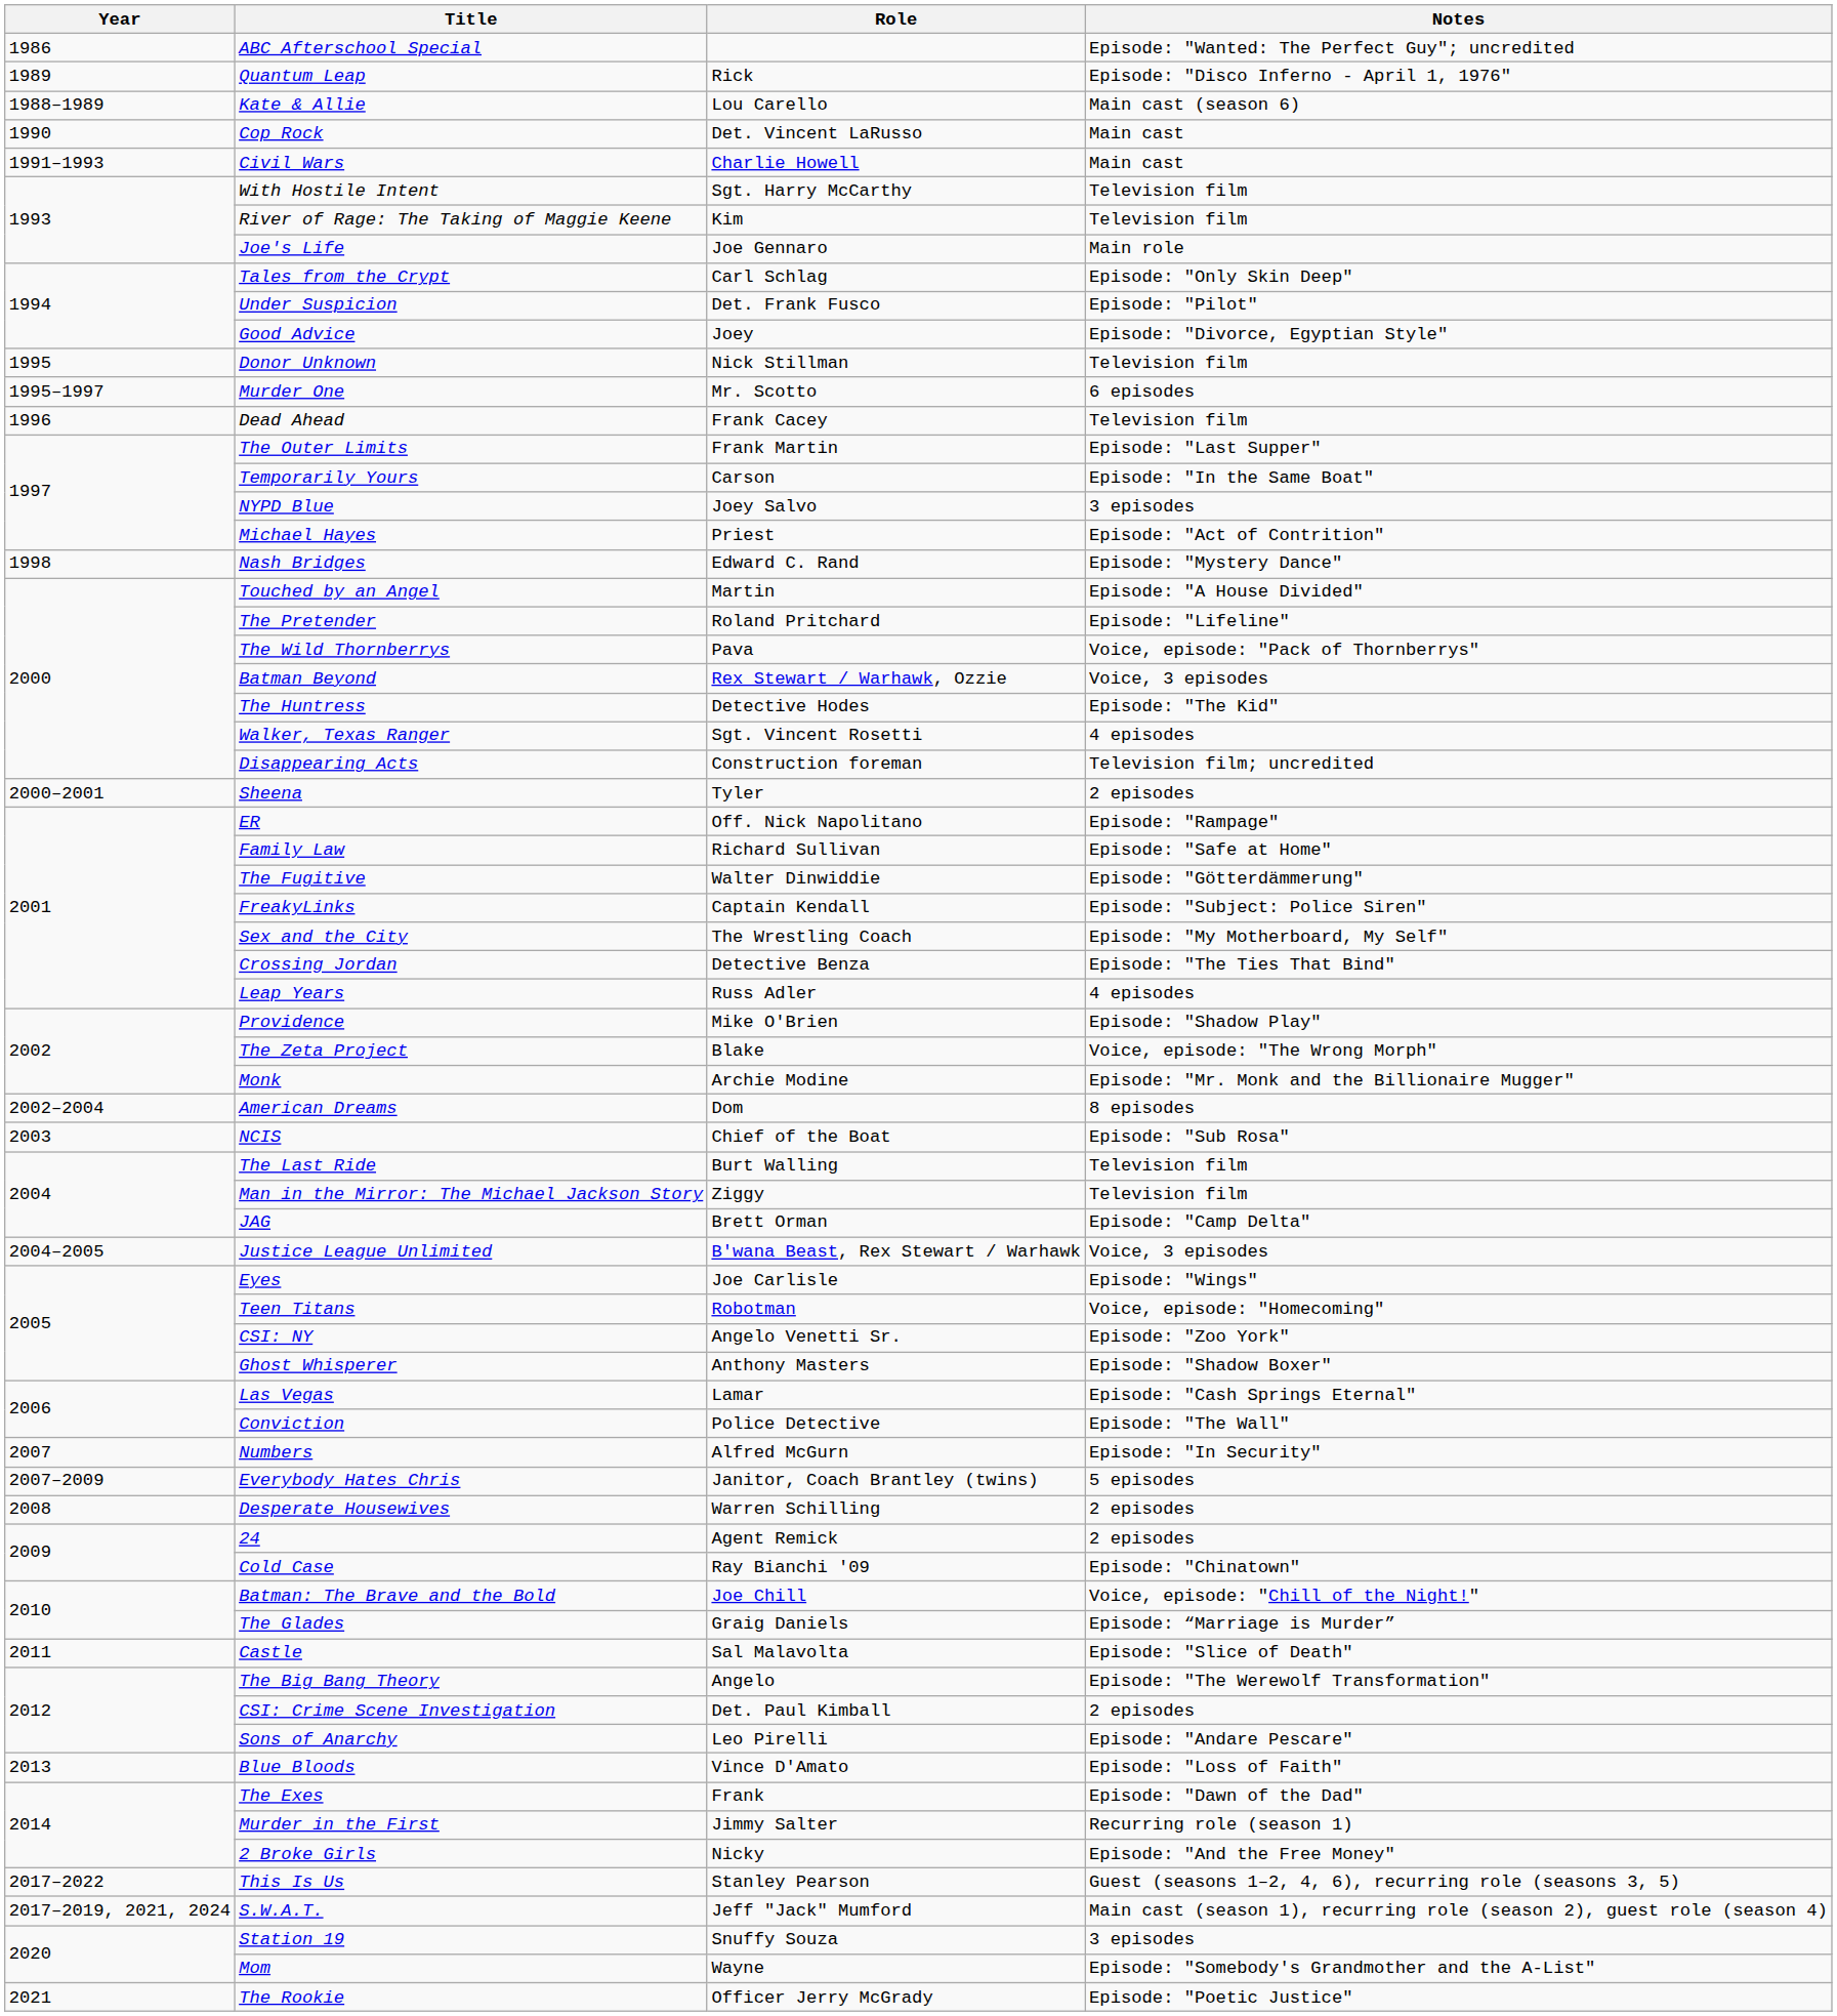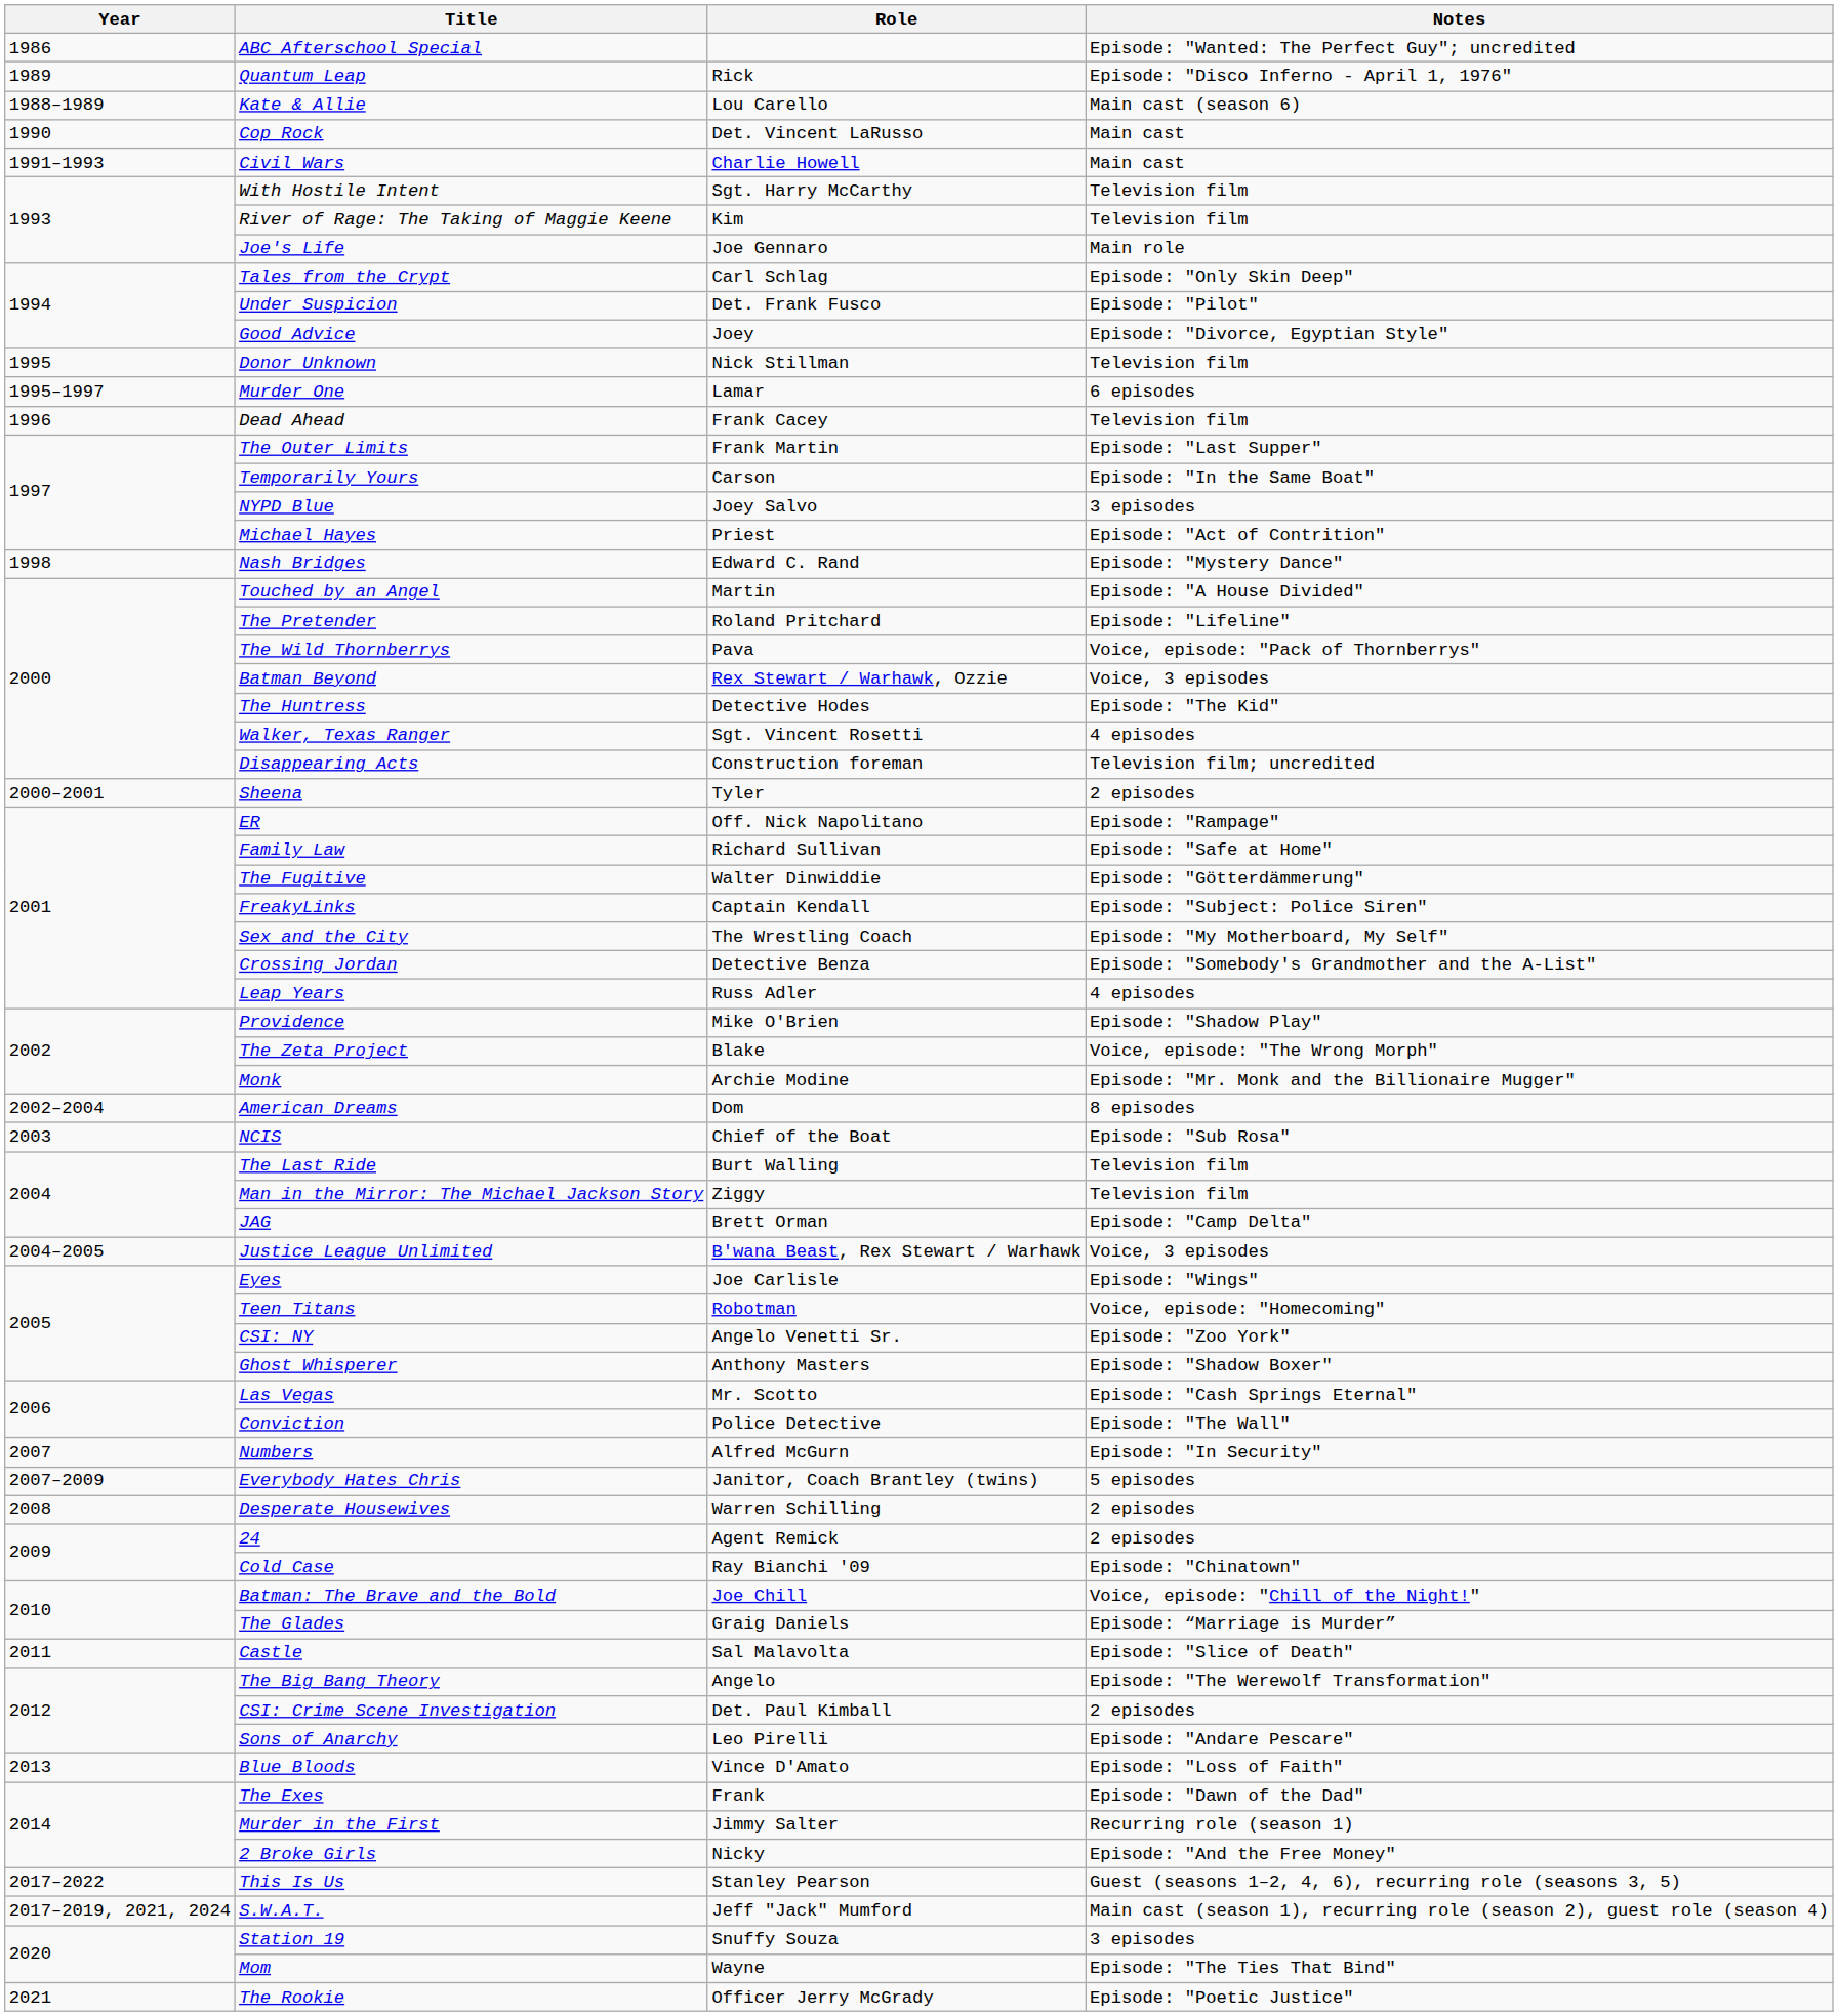 <table class="wikitable sortable plainrowheaders" style="white-space:nowrap">
 <tr>
 <th>Year</th>
 <th>Title</th>
 <th>Role</th>
 <th>Notes</th>
 </tr>
 <tr>
 <td>1986</td>
 <td><em><a href='#'>ABC Afterschool Special</a></em></td>
 <td></td>
 <td>Episode: "Wanted: The Perfect Guy"; uncredited</td>
 </tr>
 <tr>
 <td>1989</td>
 <td><em><a href='#'>Quantum Leap</a></em></td>
 <td>Rick</td>
 <td>Episode: "Disco Inferno - April 1, 1976"</td>
 </tr>
 <tr>
 <td>1988–1989</td>
 <td><em><a href='#'>Kate & Allie</a></em></td>
 <td>Lou Carello</td>
 <td>Main cast (season 6)</td>
 </tr>
 <tr>
 <td>1990</td>
 <td><em><a href='#'>Cop Rock</a></em></td>
 <td>Det. Vincent LaRusso</td>
 <td>Main cast</td>
 </tr>
 <tr>
 <td>1991–1993</td>
 <td><em><a href='#'>Civil Wars</a></em></td>
 <td><a href='#'>Charlie Howell</a></td>
 <td>Main cast</td>
 </tr>
 <tr>
 <td rowspan="3">1993</td>
 <td><em>With Hostile Intent</em></td>
 <td>Sgt. Harry McCarthy</td>
 <td>Television film</td>
 </tr>
 <tr>
 <td><em>River of Rage: The Taking of Maggie Keene</em></td>
 <td>Kim</td>
 <td>Television film</td>
 </tr>
 <tr>
 <td><em><a href='#'>Joe's Life</a></em></td>
 <td>Joe Gennaro</td>
 <td>Main role</td>
 </tr>
 <tr>
 <td rowspan="3">1994</td>
 <td><a href='#'><em>Tales from the Crypt</em></a></td>
 <td>Carl Schlag</td>
 <td>Episode: "Only Skin Deep"</td>
 </tr>
 <tr>
 <td><a href='#'><em>Under Suspicion</em></a></td>
 <td>Det. Frank Fusco</td>
 <td>Episode: "Pilot"</td>
 </tr>
 <tr>
 <td><a href='#'><em>Good Advice</em></a></td>
 <td>Joey</td>
 <td>Episode: "Divorce, Egyptian Style"</td>
 </tr>
 <tr>
 <td>1995</td>
 <td><em><a href='#'>Donor Unknown</a></em></td>
 <td>Nick Stillman</td>
 <td>Television film</td>
 </tr>
 <tr>
 <td>1995–1997</td>
 <td><em><a href='#'>Murder One</a></em></td>
-<td>Mr. Scotto</td>
+<td>Lamar</td>
 <td>6 episodes</td>
 </tr>
 <tr>
 <td>1996</td>
 <td><em>Dead Ahead</em></td>
 <td>Frank Cacey</td>
 <td>Television film</td>
 </tr>
 <tr>
 <td rowspan="4">1997</td>
 <td><em><a href='#'>The Outer Limits</a></em></td>
 <td>Frank Martin</td>
 <td>Episode: "Last Supper"</td>
 </tr>
 <tr>
 <td><em><a href='#'>Temporarily Yours</a></em></td>
 <td>Carson</td>
 <td>Episode: "In the Same Boat"</td>
 </tr>
 <tr>
 <td><em><a href='#'>NYPD Blue</a></em></td>
 <td>Joey Salvo</td>
 <td>3 episodes</td>
 </tr>
 <tr>
 <td><em><a href='#'>Michael Hayes</a></em></td>
 <td>Priest</td>
 <td>Episode: "Act of Contrition"</td>
 </tr>
 <tr>
 <td>1998</td>
 <td><em><a href='#'>Nash Bridges</a></em></td>
 <td>Edward C. Rand</td>
 <td>Episode: "Mystery Dance"</td>
 </tr>
 <tr>
 <td rowspan="7">2000</td>
 <td><em><a href='#'>Touched by an Angel</a></em></td>
 <td>Martin</td>
 <td>Episode: "A House Divided"</td>
 </tr>
 <tr>
 <td><em><a href='#'>The Pretender</a></em></td>
 <td>Roland Pritchard</td>
 <td>Episode: "Lifeline"</td>
 </tr>
 <tr>
 <td><em><a href='#'>The Wild Thornberrys</a></em></td>
 <td>Pava</td>
 <td>Voice, episode: "Pack of Thornberrys"</td>
 </tr>
 <tr>
 <td><em><a href='#'>Batman Beyond</a></em></td>
 <td><a href='#'>Rex Stewart / Warhawk</a>, Ozzie</td>
 <td>Voice, 3 episodes</td>
 </tr>
 <tr>
 <td><em><a href='#'>The Huntress</a></em></td>
 <td>Detective Hodes</td>
 <td>Episode: "The Kid"</td>
 </tr>
 <tr>
 <td><em><a href='#'>Walker, Texas Ranger</a></em></td>
 <td>Sgt. Vincent Rosetti</td>
 <td>4 episodes</td>
 </tr>
 <tr>
 <td><em><a href='#'>Disappearing Acts</a></em></td>
 <td>Construction foreman</td>
 <td>Television film; uncredited</td>
 </tr>
 <tr>
 <td>2000–2001</td>
 <td><em><a href='#'>Sheena</a></em></td>
 <td>Tyler</td>
 <td>2 episodes</td>
 </tr>
 <tr>
 <td rowspan="7">2001</td>
 <td><em><a href='#'>ER</a></em></td>
 <td>Off. Nick Napolitano</td>
 <td>Episode: "Rampage"</td>
 </tr>
 <tr>
 <td><em><a href='#'>Family Law</a></em></td>
 <td>Richard Sullivan</td>
 <td>Episode: "Safe at Home"</td>
 </tr>
 <tr>
 <td><em><a href='#'>The Fugitive</a></em></td>
 <td>Walter Dinwiddie</td>
 <td>Episode: "Götterdämmerung"</td>
 </tr>
 <tr>
 <td><em><a href='#'>FreakyLinks</a></em></td>
 <td>Captain Kendall</td>
 <td>Episode: "Subject: Police Siren"</td>
 </tr>
 <tr>
 <td><em><a href='#'>Sex and the City</a></em></td>
 <td>The Wrestling Coach</td>
 <td>Episode: "My Motherboard, My Self"</td>
 </tr>
 <tr>
 <td><em><a href='#'>Crossing Jordan</a></em></td>
 <td>Detective Benza</td>
-<td>Episode: "The Ties That Bind"</td>
+<td>Episode: "Somebody's Grandmother and the A-List"</td>
 </tr>
 <tr>
 <td><em><a href='#'>Leap Years</a></em></td>
 <td>Russ Adler</td>
 <td>4 episodes</td>
 </tr>
 <tr>
 <td rowspan="3">2002</td>
 <td><em><a href='#'>Providence</a></em></td>
 <td>Mike O'Brien</td>
 <td>Episode: "Shadow Play"</td>
 </tr>
 <tr>
 <td><em><a href='#'>The Zeta Project</a></em></td>
 <td>Blake</td>
 <td>Voice, episode: "The Wrong Morph"</td>
 </tr>
 <tr>
 <td><em><a href='#'>Monk</a></em></td>
 <td>Archie Modine</td>
 <td>Episode: "Mr. Monk and the Billionaire Mugger"</td>
 </tr>
 <tr>
 <td>2002–2004</td>
 <td><em><a href='#'>American Dreams</a></em></td>
 <td>Dom</td>
 <td>8 episodes</td>
 </tr>
 <tr>
 <td>2003</td>
 <td><em><a href='#'>NCIS</a></em></td>
 <td>Chief of the Boat</td>
 <td>Episode: "Sub Rosa"</td>
 </tr>
 <tr>
 <td rowspan="3">2004</td>
 <td><em><a href='#'>The Last Ride</a></em></td>
 <td>Burt Walling</td>
 <td>Television film</td>
 </tr>
 <tr>
 <td><em><a href='#'>Man in the Mirror: The Michael Jackson Story</a></em></td>
 <td>Ziggy</td>
 <td>Television film</td>
 </tr>
 <tr>
 <td><em><a href='#'>JAG</a></em></td>
 <td>Brett Orman</td>
 <td>Episode: "Camp Delta"</td>
 </tr>
 <tr>
 <td>2004–2005</td>
 <td><em><a href='#'>Justice League Unlimited</a></em></td>
 <td><a href='#'>B'wana Beast</a>, Rex Stewart / Warhawk</td>
 <td>Voice, 3 episodes</td>
 </tr>
 <tr>
 <td rowspan="4">2005</td>
 <td><em><a href='#'>Eyes</a></em></td>
 <td>Joe Carlisle</td>
 <td>Episode: "Wings"</td>
 </tr>
 <tr>
 <td><em><a href='#'>Teen Titans</a></em></td>
 <td><a href='#'>Robotman</a></td>
 <td>Voice, episode: "Homecoming"</td>
 </tr>
 <tr>
 <td><em><a href='#'>CSI: NY</a></em></td>
 <td>Angelo Venetti Sr.</td>
 <td>Episode: "Zoo York"</td>
 </tr>
 <tr>
 <td><em><a href='#'>Ghost Whisperer</a></em></td>
 <td>Anthony Masters</td>
 <td>Episode: "Shadow Boxer"</td>
 </tr>
 <tr>
 <td rowspan="2">2006</td>
 <td><em><a href='#'>Las Vegas</a></em></td>
-<td>Lamar</td>
+<td>Mr. Scotto</td>
 <td>Episode: "Cash Springs Eternal"</td>
 </tr>
 <tr>
 <td><em><a href='#'>Conviction</a></em></td>
 <td>Police Detective</td>
 <td>Episode: "The Wall"</td>
 </tr>
 <tr>
 <td>2007</td>
 <td><em><a href='#'>Numbers</a></em></td>
 <td>Alfred McGurn</td>
 <td>Episode: "In Security"</td>
 </tr>
 <tr>
 <td>2007–2009</td>
 <td><em><a href='#'>Everybody Hates Chris</a></em></td>
 <td>Janitor, Coach Brantley (twins)</td>
 <td>5 episodes</td>
 </tr>
 <tr>
 <td>2008</td>
 <td><em><a href='#'>Desperate Housewives</a></em></td>
 <td>Warren Schilling</td>
 <td>2 episodes</td>
 </tr>
 <tr>
 <td rowspan="2">2009</td>
 <td><em><a href='#'>24</a></em></td>
 <td>Agent Remick</td>
 <td>2 episodes</td>
 </tr>
 <tr>
 <td><em><a href='#'>Cold Case</a></em></td>
 <td>Ray Bianchi '09</td>
 <td>Episode: "Chinatown"</td>
 </tr>
 <tr>
 <td rowspan=2>2010</td>
 <td><em><a href='#'>Batman: The Brave and the Bold</a></em></td>
 <td><a href='#'>Joe Chill</a></td>
 <td>Voice, episode: "<a href='#'>Chill of the Night!</a>"</td>
 </tr>
 <tr>
 <td><a href='#'><em>The Glades</em></a></td>
 <td>Graig Daniels</td>
 <td>Episode: “Marriage is Murder”</td>
 </tr>
 <tr>
 <td>2011</td>
 <td><em><a href='#'>Castle</a></em></td>
 <td>Sal Malavolta</td>
 <td>Episode: "Slice of Death"</td>
 </tr>
 <tr>
 <td rowspan="3">2012</td>
 <td><em><a href='#'>The Big Bang Theory</a></em></td>
 <td>Angelo</td>
 <td>Episode: "The Werewolf Transformation"</td>
 </tr>
 <tr>
 <td><em><a href='#'>CSI: Crime Scene Investigation</a></em></td>
 <td>Det. Paul Kimball</td>
 <td>2 episodes</td>
 </tr>
 <tr>
 <td><em><a href='#'>Sons of Anarchy</a></em></td>
 <td>Leo Pirelli</td>
 <td>Episode: "Andare Pescare"</td>
 </tr>
 <tr>
 <td>2013</td>
 <td><em><a href='#'>Blue Bloods</a></em></td>
 <td>Vince D'Amato</td>
 <td>Episode: "Loss of Faith"</td>
 </tr>
 <tr>
 <td rowspan="3">2014</td>
 <td><em><a href='#'>The Exes</a></em></td>
 <td>Frank</td>
 <td>Episode: "Dawn of the Dad"</td>
 </tr>
 <tr>
 <td><em><a href='#'>Murder in the First</a></em></td>
 <td>Jimmy Salter</td>
 <td>Recurring role (season 1)</td>
 </tr>
 <tr>
 <td><em><a href='#'>2 Broke Girls</a></em></td>
 <td>Nicky</td>
 <td>Episode: "And the Free Money"</td>
 </tr>
 <tr>
 <td>2017–2022</td>
 <td><em><a href='#'>This Is Us</a></em></td>
 <td>Stanley Pearson</td>
 <td>Guest (seasons 1–2, 4, 6), recurring role (seasons 3, 5)</td>
 </tr>
 <tr>
 <td>2017–2019, 2021, 2024</td>
 <td><em><a href='#'>S.W.A.T.</a></em></td>
 <td>Jeff "Jack" Mumford</td>
 <td>Main cast (season 1), recurring role (season 2), guest role (season 4)</td>
 </tr>
 <tr>
 <td rowspan="2">2020</td>
 <td><em><a href='#'>Station 19</a></em></td>
 <td>Snuffy Souza</td>
 <td>3 episodes</td>
 </tr>
 <tr>
 <td><em><a href='#'>Mom</a></em></td>
 <td>Wayne</td>
-<td>Episode: "Somebody's Grandmother and the A-List"</td>
+<td>Episode: "The Ties That Bind"</td>
 </tr>
 <tr>
 <td>2021</td>
 <td><em><a href='#'>The Rookie</a></em></td>
 <td>Officer Jerry McGrady</td>
 <td>Episode: "Poetic Justice"</td>
 </tr>
 </table>
